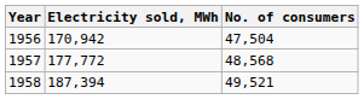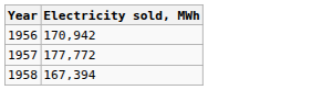 <table class="wikitable">
 <tr>
 <th>Year</th>
 <th>Electricity  sold, MWh</th>
-<th>No.  of consumers</th>
 </tr>
 <tr>
 <td>1956</td>
 <td>170,942</td>
-<td>47,504</td>
 </tr>
 <tr>
 <td>1957</td>
 <td>177,772</td>
-<td>48,568</td>
 </tr>
 <tr>
 <td>1958</td>
-<td>187,394</td>
-<td>49,521</td>
+<td>167,394</td>
 </tr>
 </table>
